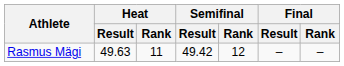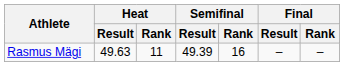 <table class="wikitable" style="font-size:90%;text-align:center;">
 <tr>
 <th rowspan="2" width="100">Athlete</th>
 <th colspan="2" width="80">Heat</th>
 <th colspan="2" width="80">Semifinal</th>
 <th colspan="2" width="80">Final</th>
 </tr>
 <tr>
 <th width="40">Result</th>
 <th width="40">Rank</th>
 <th width="40">Result</th>
 <th width="40">Rank</th>
 <th width="40">Result</th>
 <th width="40">Rank</th>
 </tr>
 <tr>
 <td align="left"><a href='#'>Rasmus Mägi</a></td>
 <td>49.63</td>
 <td>11</td>
-<td>49.42</td>
-<td>12</td>
+<td>49.39</td>
+<td>16</td>
 <td>–</td>
 <td>–</td>
 </tr>
 </table>
